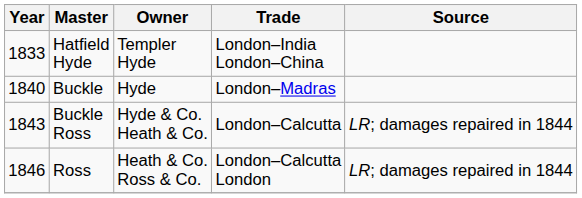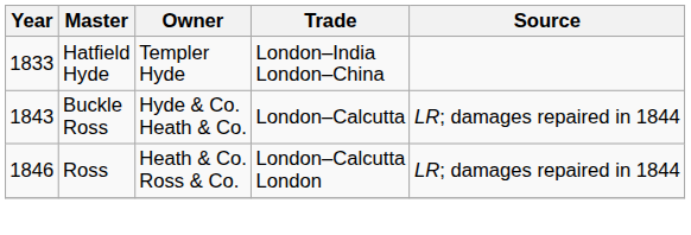 <table class="sortable wikitable">
 <tr>
 <th>Year</th>
 <th>Master</th>
 <th>Owner</th>
 <th>Trade</th>
 <th>Source</th>
 </tr>
 <tr>
 <td>1833</td>
 <td>Hatfield<br>Hyde</td>
 <td>Templer<br>Hyde</td>
 <td>London–India<br>London–China</td>
-<td></td>
-</tr>
-<tr>
-<td>1840</td>
-<td>Buckle</td>
-<td>Hyde</td>
-<td>London–<a href='#'>Madras</a></td>
 <td></td>
 </tr>
 <tr>
 <td>1843</td>
 <td>Buckle<br>Ross</td>
 <td>Hyde & Co.<br>Heath & Co.</td>
 <td>London–Calcutta</td>
 <td><em>LR</em>; damages repaired in 1844</td>
 </tr>
 <tr>
 <td>1846</td>
 <td>Ross</td>
 <td>Heath & Co.<br>Ross & Co.</td>
 <td>London–Calcutta<br>London</td>
 <td><em>LR</em>; damages repaired in 1844</td>
 </tr>
 <tr>
 </tr>
 </table>
